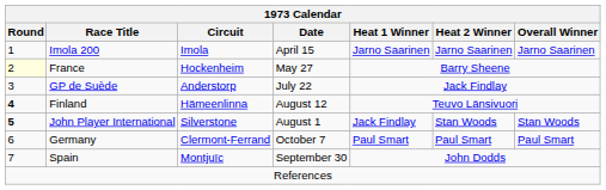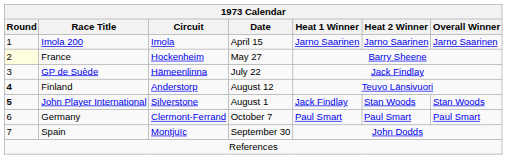 <table class="wikitable" style="font-size: 85%">
 <tr>
 <th colspan=8>1973 Calendar</th>
 </tr>
 <tr>
 <th>Round</th>
 <th>Race Title</th>
 <th>Circuit</th>
 <th>Date</th>
 <th>Heat 1 Winner</th>
 <th>Heat 2 Winner</th>
 <th>Overall Winner</th>
 </tr>
 <tr>
 <td>1</td>
 <td><a href='#'>Imola 200</a></td>
 <td> <a href='#'>Imola</a></td>
 <td>April 15</td>
 <td> <a href='#'>Jarno Saarinen</a></td>
 <td> <a href='#'>Jarno Saarinen</a></td>
 <td> <a href='#'>Jarno Saarinen</a></td>
 </tr>
 <tr>
 <td style="background: lightyellow;">2</td>
 <td>France</td>
 <td> <a href='#'>Hockenheim</a></td>
 <td>May 27</td>
 <td colspan=3 align="center"> <a href='#'>Barry Sheene</a></td>
 </tr>
 <tr>
 <td>3</td>
 <td><a href='#'>GP de Suède</a></td>
-<td> <a href='#'>Anderstorp</a></td>
+<td> <a href='#'>Hämeenlinna</a></td>
 <td>July 22</td>
 <td colspan=3 align="center"> <a href='#'>Jack Findlay</a></td>
 </tr>
 <tr>
 <td><strong>4</strong></td>
 <td>Finland</td>
-<td> <a href='#'>Hämeenlinna</a></td>
+<td> <a href='#'>Anderstorp</a></td>
 <td>August 12</td>
 <td colspan=3 align="center"> <a href='#'>Teuvo Länsivuori</a></td>
 </tr>
 <tr>
 <td><strong>5</strong></td>
 <td><a href='#'>John Player International</a></td>
 <td> <a href='#'>Silverstone</a></td>
 <td>August 1</td>
 <td> <a href='#'>Jack Findlay</a></td>
 <td> <a href='#'>Stan Woods</a></td>
 <td> <a href='#'>Stan Woods</a></td>
 </tr>
 <tr>
 <td>6</td>
 <td>Germany</td>
 <td> <a href='#'>Clermont-Ferrand</a></td>
 <td>October 7</td>
 <td> <a href='#'>Paul Smart</a></td>
 <td> <a href='#'>Paul Smart</a></td>
 <td> <a href='#'>Paul Smart</a></td>
 </tr>
 <tr>
 <td>7</td>
 <td>Spain</td>
 <td> <a href='#'>Montjuïc</a></td>
 <td>September 30</td>
 <td colspan=3 align="center"> <a href='#'>John Dodds</a></td>
 </tr>
 <tr>
 <td colspan=7 align="center">References</td>
 </tr>
 </table>
